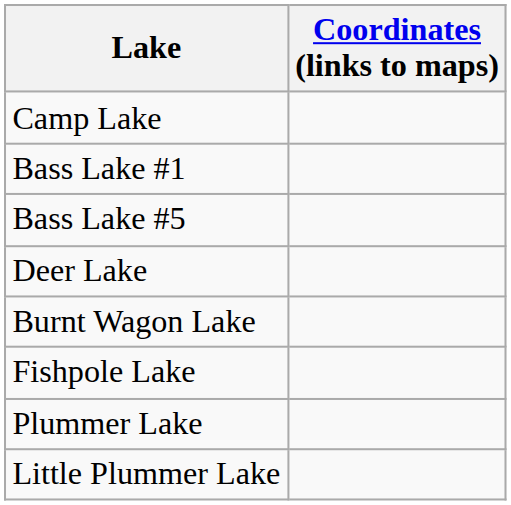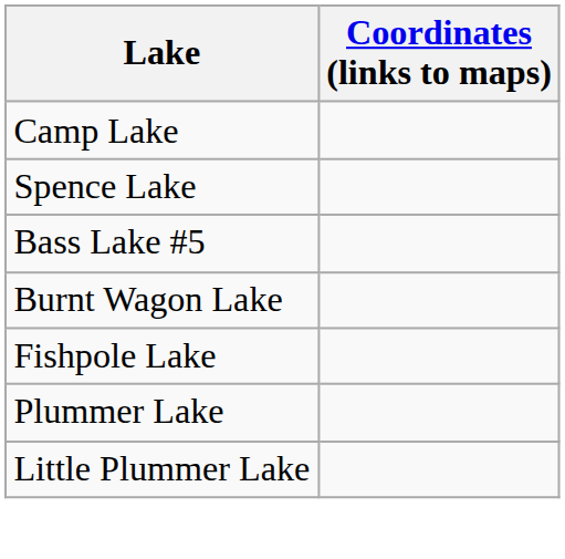 <table class="wikitable">
 <tr>
 <th>Lake</th>
 <th><a href='#'>Coordinates</a><br>(links to maps)</th>
 </tr>
 <tr>
 <td>Camp Lake</td>
 <td></td>
 </tr>
 <tr>
-<td>Bass Lake #1</td>
+<td>Spence Lake</td>
 <td></td>
 </tr>
 <tr>
 <td>Bass Lake #5</td>
-<td></td>
-</tr>
-<tr>
-<td>Deer Lake</td>
 <td></td>
 </tr>
 <tr>
 <td>Burnt Wagon Lake</td>
 <td></td>
 </tr>
 <tr>
 <td>Fishpole Lake</td>
 <td></td>
 </tr>
 <tr>
 <td>Plummer Lake</td>
 <td></td>
 </tr>
 <tr>
 <td>Little Plummer Lake</td>
 <td></td>
 </tr>
 </table>
